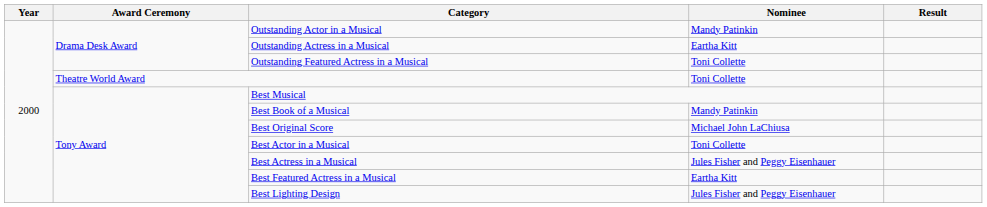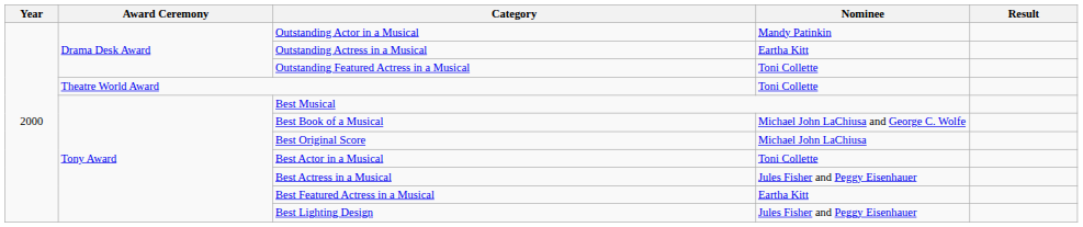 <table class="wikitable" width="95%">
 <tr>
 <th width="5%">Year</th>
 <th width="20%">Award Ceremony</th>
 <th width="45%">Category</th>
 <th width="20%">Nominee</th>
 <th width="10%">Result</th>
 </tr>
 <tr>
 <td rowspan="11" align="center">2000</td>
 <td rowspan="3"><a href='#'>Drama Desk Award</a></td>
 <td><a href='#'>Outstanding Actor in a Musical</a></td>
 <td><a href='#'>Mandy Patinkin</a></td>
 <td></td>
 </tr>
 <tr>
 <td><a href='#'>Outstanding Actress in a Musical</a></td>
 <td><a href='#'>Eartha Kitt</a></td>
 <td></td>
 </tr>
 <tr>
 <td><a href='#'>Outstanding Featured Actress in a Musical</a></td>
 <td><a href='#'>Toni Collette</a></td>
 <td></td>
 </tr>
 <tr>
 <td colspan="2"><a href='#'>Theatre World Award</a></td>
 <td><a href='#'>Toni Collette</a></td>
 <td></td>
 </tr>
 <tr>
 <td rowspan="7"><a href='#'>Tony Award</a></td>
 <td colspan="2"><a href='#'>Best Musical</a></td>
 <td></td>
 </tr>
 <tr>
 <td><a href='#'>Best Book of a Musical</a></td>
-<td><a href='#'>Mandy Patinkin</a></td>
+<td><a href='#'>Michael John LaChiusa</a> and <a href='#'>George C. Wolfe</a></td>
 <td></td>
 </tr>
 <tr>
 <td><a href='#'>Best Original Score</a></td>
 <td><a href='#'>Michael John LaChiusa</a></td>
 <td></td>
 </tr>
 <tr>
 <td><a href='#'>Best Actor in a Musical</a></td>
 <td><a href='#'>Toni Collette</a></td>
 <td></td>
 </tr>
 <tr>
 <td><a href='#'>Best Actress in a Musical</a></td>
 <td><a href='#'>Jules Fisher</a> and <a href='#'>Peggy Eisenhauer</a></td>
 <td></td>
 </tr>
 <tr>
 <td><a href='#'>Best Featured Actress in a Musical</a></td>
 <td><a href='#'>Eartha Kitt</a></td>
 <td></td>
 </tr>
 <tr>
 <td><a href='#'>Best Lighting Design</a></td>
 <td><a href='#'>Jules Fisher</a> and <a href='#'>Peggy Eisenhauer</a></td>
 <td></td>
 </tr>
 </table>
